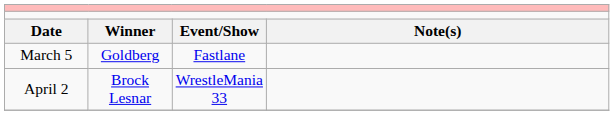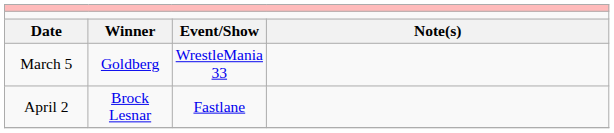 <table class="wikitable" style="text-align:center; width:100%;">
 <tr style="background:#FBB;">
 <td colspan="5"></td>
 </tr>
 <tr>
 <td colspan="5"><strong></strong></td>
 </tr>
 <tr>
 <th width=14%>Date</th>
 <th width=14%>Winner</th>
 <th width=14%>Event/Show</th>
 <th width=58%>Note(s)</th>
 </tr>
 <tr>
 <td>March 5</td>
 <td><a href='#'>Goldberg</a></td>
-<td><a href='#'>Fastlane</a></td>
+<td><a href='#'>WrestleMania 33</a></td>
 <td align=left></td>
 </tr>
 <tr>
 <td>April 2</td>
 <td><a href='#'>Brock Lesnar</a></td>
-<td><a href='#'>WrestleMania 33</a></td>
+<td><a href='#'>Fastlane</a></td>
 <td align=left></td>
 </tr>
 <tr>
 </tr>
 </table>
